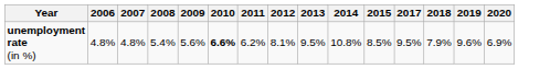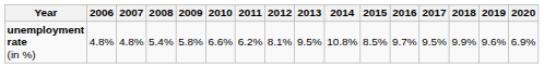 <table class="wikitable">
 <tr>
 <th>Year</th>
 <th>2006</th>
 <th>2007</th>
 <th>2008</th>
 <th>2009</th>
 <th>2010</th>
 <th>2011</th>
 <th>2012</th>
 <th>2013</th>
 <th>2014</th>
 <th>2015</th>
+<th>2016</th>
 <th>2017</th>
 <th>2018</th>
 <th>2019</th>
 <th>2020</th>
 </tr>
 <tr>
 <td><strong>unemployment rate</strong><br>(in %)</td>
 <td>4.8%</td>
 <td>4.8%</td>
 <td>5.4%</td>
-<td>5.6%</td>
-<td><strong>6.6%</strong></td>
+<td>5.8%</td>
+<td>6.6%</td>
 <td>6.2%</td>
 <td>8.1%</td>
 <td>9.5%</td>
 <td>10.8%</td>
 <td>8.5%</td>
+<td>9.7%</td>
 <td>9.5%</td>
-<td>7.9%</td>
+<td>9.9%</td>
 <td>9.6%</td>
 <td>6.9%</td>
 </tr>
 </table>
